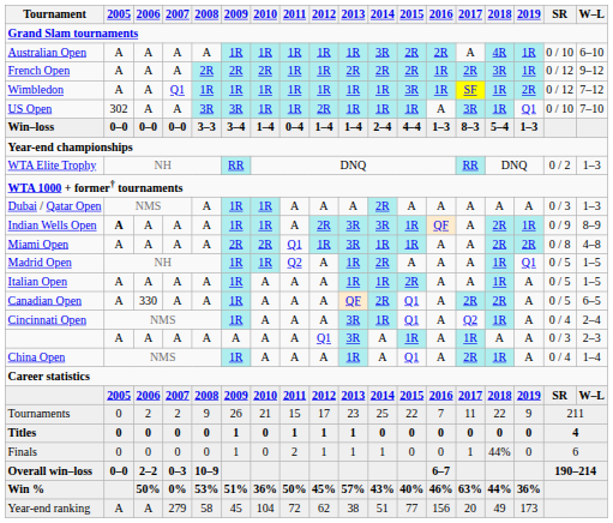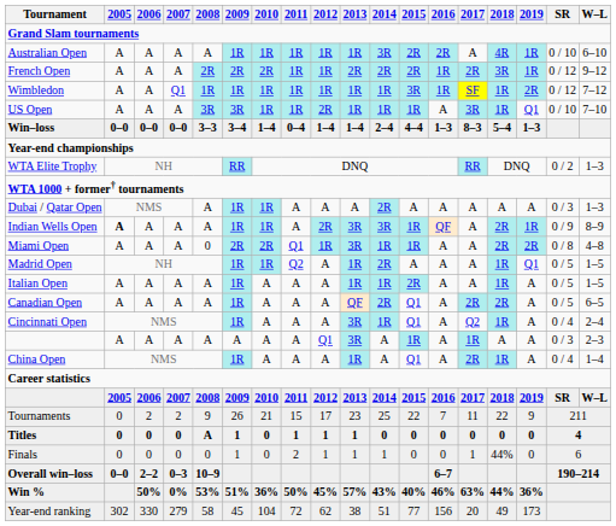 <table class=wikitable style=text-align:center>
 <tr>
 <th>Tournament</th>
 <th><a href='#'>2005</a></th>
 <th><a href='#'>2006</a></th>
 <th><a href='#'>2007</a></th>
 <th><a href='#'>2008</a></th>
 <th><a href='#'>2009</a></th>
 <th><a href='#'>2010</a></th>
 <th><a href='#'>2011</a></th>
 <th><a href='#'>2012</a></th>
 <th><a href='#'>2013</a></th>
 <th><a href='#'>2014</a></th>
 <th><a href='#'>2015</a></th>
 <th><a href='#'>2016</a></th>
 <th><a href='#'>2017</a></th>
 <th><a href='#'>2018</a></th>
 <th><a href='#'>2019</a></th>
 <th>SR</th>
 <th>W–L</th>
 </tr>
 <tr>
 <td colspan=18 align=left><strong><a href='#'>Grand Slam tournaments</a></strong></td>
 </tr>
 <tr>
 <td align=left><a href='#'>Australian Open</a></td>
 <td>A</td>
 <td>A</td>
 <td>A</td>
 <td>A</td>
 <td bgcolor=afeeee><a href='#'>1R</a></td>
 <td bgcolor=afeeee><a href='#'>1R</a></td>
 <td bgcolor=afeeee><a href='#'>1R</a></td>
 <td bgcolor=afeeee><a href='#'>1R</a></td>
 <td bgcolor=afeeee><a href='#'>1R</a></td>
 <td bgcolor=afeeee><a href='#'>3R</a></td>
 <td bgcolor=afeeee><a href='#'>2R</a></td>
 <td bgcolor=afeeee><a href='#'>2R</a></td>
 <td>A</td>
 <td bgcolor=afeeee><a href='#'>4R</a></td>
 <td bgcolor=afeeee><a href='#'>1R</a></td>
 <td>0 / 10</td>
 <td>6–10</td>
 </tr>
 <tr>
 <td align=left><a href='#'>French Open</a></td>
 <td>A</td>
 <td>A</td>
 <td>A</td>
 <td bgcolor=afeeee><a href='#'>2R</a></td>
 <td bgcolor=afeeee><a href='#'>2R</a></td>
 <td bgcolor=afeeee><a href='#'>2R</a></td>
 <td bgcolor=afeeee><a href='#'>1R</a></td>
 <td bgcolor=afeeee><a href='#'>1R</a></td>
 <td bgcolor=afeeee><a href='#'>2R</a></td>
 <td bgcolor=afeeee><a href='#'>2R</a></td>
 <td bgcolor=afeeee><a href='#'>2R</a></td>
 <td bgcolor=afeeee><a href='#'>1R</a></td>
 <td bgcolor=afeeee><a href='#'>2R</a></td>
 <td bgcolor=afeeee><a href='#'>3R</a></td>
 <td bgcolor=afeeee><a href='#'>1R</a></td>
 <td>0 / 12</td>
 <td>9–12</td>
 </tr>
 <tr>
 <td align=left><a href='#'>Wimbledon</a></td>
 <td>A</td>
 <td>A</td>
 <td><a href='#'>Q1</a></td>
 <td bgcolor=afeeee><a href='#'>1R</a></td>
 <td bgcolor=afeeee><a href='#'>1R</a></td>
 <td bgcolor=afeeee><a href='#'>1R</a></td>
 <td bgcolor=afeeee><a href='#'>1R</a></td>
 <td bgcolor=afeeee><a href='#'>1R</a></td>
 <td bgcolor=afeeee><a href='#'>1R</a></td>
 <td bgcolor=afeeee><a href='#'>1R</a></td>
 <td bgcolor=afeeee><a href='#'>3R</a></td>
 <td bgcolor=afeeee><a href='#'>1R</a></td>
 <td bgcolor=yellow><a href='#'>SF</a></td>
 <td bgcolor=afeeee><a href='#'>1R</a></td>
 <td bgcolor=afeeee><a href='#'>2R</a></td>
 <td>0 / 12</td>
 <td>7–12</td>
 </tr>
 <tr>
 <td align=left><a href='#'>US Open</a></td>
-<td>302</td>
+<td>A</td>
 <td>A</td>
 <td>A</td>
 <td bgcolor=afeeee><a href='#'>3R</a></td>
 <td bgcolor=afeeee><a href='#'>3R</a></td>
 <td bgcolor=afeeee><a href='#'>1R</a></td>
 <td bgcolor=afeeee><a href='#'>1R</a></td>
 <td bgcolor=afeeee><a href='#'>2R</a></td>
 <td bgcolor=afeeee><a href='#'>1R</a></td>
 <td bgcolor=afeeee><a href='#'>1R</a></td>
 <td bgcolor=afeeee><a href='#'>1R</a></td>
 <td>A</td>
 <td bgcolor=afeeee><a href='#'>3R</a></td>
 <td bgcolor=afeeee><a href='#'>1R</a></td>
 <td><a href='#'>Q1</a></td>
 <td>0 / 10</td>
 <td>7–10</td>
 </tr>
 <tr style=background:#efefef;font-weight:bold>
 <td style="text-align:left">Win–loss</td>
 <td>0–0</td>
 <td>0–0</td>
 <td>0–0</td>
 <td>3–3</td>
 <td>3–4</td>
 <td>1–4</td>
 <td>0–4</td>
 <td>1–4</td>
 <td>1–4</td>
 <td>2–4</td>
 <td>4–4</td>
 <td>1–3</td>
 <td>8–3</td>
 <td>5–4</td>
 <td>1–3</td>
 <td></td>
 <td></td>
 </tr>
 <tr>
 <td colspan=18 style=text-align:left><strong>Year-end championships</strong></td>
 </tr>
 <tr>
 <td align=left><a href='#'>WTA Elite Trophy</a></td>
 <td colspan=4 style=color:#767676>NH</td>
 <td bgcolor=afeeee><a href='#'>RR</a></td>
 <td colspan=7>DNQ</td>
 <td bgcolor=afeeee><a href='#'>RR</a></td>
 <td colspan="2">DNQ</td>
 <td>0 / 2</td>
 <td>1–3</td>
 </tr>
 <tr>
 <td colspan=18 style=text-align:left><strong><a href='#'>WTA 1000</a> + former<sup>†</sup> tournaments</strong></td>
 </tr>
 <tr>
 <td align="left"><a href='#'>Dubai</a> / <a href='#'>Qatar Open</a></td>
 <td colspan="3" style="color:#767676">NMS</td>
 <td>A</td>
 <td bgcolor="afeeee"><a href='#'>1R</a></td>
 <td bgcolor="afeeee"><a href='#'>1R</a></td>
 <td>A</td>
 <td>A</td>
 <td>A</td>
 <td bgcolor="afeeee"><a href='#'>2R</a></td>
 <td>A</td>
 <td>A</td>
 <td>A</td>
 <td>A</td>
 <td>A</td>
 <td>0 / 3</td>
 <td>1–3</td>
 </tr>
 <tr>
 <td align=left><a href='#'>Indian Wells Open</a></td>
 <td><strong>A</strong></td>
 <td>A</td>
 <td>A</td>
 <td>A</td>
 <td bgcolor=afeeee><a href='#'>1R</a></td>
 <td bgcolor=afeeee><a href='#'>1R</a></td>
 <td>A</td>
 <td bgcolor=afeeee><a href='#'>2R</a></td>
 <td bgcolor=afeeee><a href='#'>3R</a></td>
 <td bgcolor=afeeee><a href='#'>3R</a></td>
 <td bgcolor=afeeee><a href='#'>1R</a></td>
 <td bgcolor=ffebcd><a href='#'>QF</a></td>
 <td>A</td>
 <td bgcolor=afeeee><a href='#'>2R</a></td>
 <td bgcolor=afeeee><a href='#'>1R</a></td>
 <td>0 / 9</td>
 <td>8–9</td>
 </tr>
 <tr>
 <td align=left><a href='#'>Miami Open</a></td>
 <td>A</td>
 <td>A</td>
 <td>A</td>
-<td>A</td>
+<td>0</td>
 <td bgcolor=afeeee><a href='#'>2R</a></td>
 <td bgcolor=afeeee><a href='#'>2R</a></td>
 <td><a href='#'>Q1</a></td>
 <td bgcolor=afeeee><a href='#'>1R</a></td>
 <td bgcolor=afeeee><a href='#'>3R</a></td>
 <td bgcolor=afeeee><a href='#'>1R</a></td>
 <td bgcolor=afeeee><a href='#'>1R</a></td>
 <td>A</td>
 <td>A</td>
 <td bgcolor=afeeee><a href='#'>2R</a></td>
 <td bgcolor=afeeee><a href='#'>2R</a></td>
 <td>0 / 8</td>
 <td>4–8</td>
 </tr>
 <tr>
 <td align=left><a href='#'>Madrid Open</a></td>
 <td colspan=4 style=color:#767676>NH</td>
 <td bgcolor=afeeee><a href='#'>1R</a></td>
 <td bgcolor=afeeee><a href='#'>1R</a></td>
 <td><a href='#'>Q2</a></td>
 <td>A</td>
 <td bgcolor=afeeee><a href='#'>1R</a></td>
 <td bgcolor=afeeee><a href='#'>2R</a></td>
 <td>A</td>
 <td>A</td>
 <td>A</td>
 <td bgcolor=afeeee><a href='#'>1R</a></td>
 <td><a href='#'>Q1</a></td>
 <td>0 / 5</td>
 <td>1–5</td>
 </tr>
 <tr>
 <td align="left"><a href='#'>Italian Open</a></td>
 <td>A</td>
 <td>A</td>
 <td>A</td>
 <td>A</td>
 <td bgcolor="afeeee"><a href='#'>1R</a></td>
 <td>A</td>
 <td>A</td>
 <td>A</td>
 <td bgcolor="afeeee"><a href='#'>1R</a></td>
 <td bgcolor="afeeee"><a href='#'>1R</a></td>
 <td bgcolor="afeeee"><a href='#'>2R</a></td>
 <td>A</td>
 <td>A</td>
 <td bgcolor="afeeee"><a href='#'>1R</a></td>
 <td>A</td>
 <td>0 / 5</td>
 <td>1–5</td>
 </tr>
 <tr>
 <td align="left"><a href='#'>Canadian Open</a></td>
 <td>A</td>
-<td>330</td>
+<td>A</td>
 <td>A</td>
 <td>A</td>
 <td bgcolor="afeeee"><a href='#'>1R</a></td>
 <td>A</td>
 <td>A</td>
 <td>A</td>
 <td bgcolor="ffebcd"><a href='#'>QF</a></td>
 <td bgcolor="afeeee"><a href='#'>2R</a></td>
 <td><a href='#'>Q1</a></td>
 <td>A</td>
 <td bgcolor="afeeee"><a href='#'>2R</a></td>
 <td bgcolor="afeeee"><a href='#'>2R</a></td>
 <td>A</td>
 <td>0 / 5</td>
 <td>6–5</td>
 </tr>
 <tr>
 <td align="left"><a href='#'>Cincinnati Open</a></td>
 <td colspan="4" style="color:#767676">NMS</td>
 <td bgcolor="afeeee"><a href='#'>1R</a></td>
 <td>A</td>
 <td>A</td>
 <td>A</td>
 <td bgcolor="afeeee"><a href='#'>3R</a></td>
 <td bgcolor="afeeee"><a href='#'>1R</a></td>
 <td><a href='#'>Q1</a></td>
 <td>A</td>
 <td><a href='#'>Q2</a></td>
 <td bgcolor="afeeee"><a href='#'>1R</a></td>
 <td>A</td>
 <td>0 / 4</td>
 <td>2–4</td>
 </tr>
 <tr>
 <td align="left"></td>
 <td>A</td>
 <td>A</td>
 <td>A</td>
 <td>A</td>
 <td>A</td>
 <td>A</td>
 <td>A</td>
 <td><a href='#'>Q1</a></td>
 <td bgcolor="afeeee"><a href='#'>3R</a></td>
 <td>A</td>
 <td bgcolor="afeeee"><a href='#'>1R</a></td>
 <td>A</td>
 <td bgcolor="afeeee"><a href='#'>1R</a></td>
 <td>A</td>
 <td>A</td>
 <td>0 / 3</td>
 <td>2–3</td>
 </tr>
 <tr>
 <td align=left><a href='#'>China Open</a></td>
 <td colspan=4 style=color:#767676>NMS</td>
 <td bgcolor=afeeee><a href='#'>1R</a></td>
 <td>A</td>
 <td>A</td>
 <td>A</td>
 <td bgcolor=afeeee><a href='#'>1R</a></td>
 <td>A</td>
 <td><a href='#'>Q1</a></td>
 <td>A</td>
 <td bgcolor=afeeee><a href='#'>2R</a></td>
 <td bgcolor=afeeee><a href='#'>1R</a></td>
 <td>A</td>
 <td>0 / 4</td>
 <td>1–4</td>
 </tr>
 <tr>
 <td colspan="18" align="left"><strong>Career statistics</strong></td>
 </tr>
 <tr style=background:#efefef;font-weight:bold>
 <td></td>
 <td><a href='#'>2005</a></td>
 <td><a href='#'>2006</a></td>
 <td><a href='#'>2007</a></td>
 <td><a href='#'>2008</a></td>
 <td><a href='#'>2009</a></td>
 <td><a href='#'>2010</a></td>
 <td><a href='#'>2011</a></td>
 <td><a href='#'>2012</a></td>
 <td><a href='#'>2013</a></td>
 <td><a href='#'>2014</a></td>
 <td><a href='#'>2015</a></td>
 <td><a href='#'>2016</a></td>
 <td><a href='#'>2017</a></td>
 <td><a href='#'>2018</a></td>
 <td><a href='#'>2019</a></td>
 <td>SR</td>
 <td>W–L</td>
 </tr>
 <tr bgcolor=efefef>
 <td align=left>Tournaments</td>
 <td>0</td>
 <td>2</td>
 <td>2</td>
 <td>9</td>
 <td>26</td>
 <td>21</td>
 <td>15</td>
 <td>17</td>
 <td>23</td>
 <td>25</td>
 <td>22</td>
 <td>7</td>
 <td>11</td>
 <td>22</td>
 <td>9</td>
 <td colspan="2">211</td>
 </tr>
 <tr style="font-weight:bold; background:#efefef;">
 <td style="text-align:left">Titles</td>
 <td>0</td>
 <td>0</td>
 <td>0</td>
-<td>0</td>
+<td>A</td>
 <td>1</td>
 <td>0</td>
 <td>1</td>
 <td>1</td>
 <td>1</td>
 <td>0</td>
 <td>0</td>
 <td>0</td>
 <td>0</td>
 <td>0</td>
 <td>0</td>
 <td colspan="2">4</td>
 </tr>
 <tr bgcolor="efefef">
 <td style="text-align:left">Finals</td>
 <td>0</td>
 <td>0</td>
 <td>0</td>
 <td>0</td>
 <td>1</td>
 <td>0</td>
 <td>2</td>
 <td>1</td>
 <td>1</td>
 <td>1</td>
 <td>0</td>
 <td>0</td>
 <td>1</td>
 <td>44%</td>
 <td>0</td>
 <td colspan="2">6</td>
 </tr>
 <tr style="font-weight:bold; background:#efefef;">
 <td style="text-align:left">Overall win–loss</td>
 <td>0–0</td>
 <td>2–2</td>
 <td>0–3</td>
 <td>10–9</td>
 <td></td>
 <td></td>
 <td></td>
 <td></td>
 <td></td>
 <td></td>
 <td></td>
 <td>6–7</td>
 <td></td>
 <td></td>
 <td></td>
 <td colspan="2">190–214</td>
 </tr>
 <tr style="font-weight:bold; background:#efefef;">
 <td style=text-align:left>Win %</td>
 <td></td>
 <td>50%</td>
 <td>0%</td>
 <td>53%</td>
 <td>51%</td>
 <td>36%</td>
 <td>50%</td>
 <td>45%</td>
 <td>57%</td>
 <td>43%</td>
 <td>40%</td>
 <td>46%</td>
 <td>63%</td>
 <td>44%</td>
 <td>36%</td>
 <td colspan="2"></td>
 </tr>
 <tr bgcolor=efefef>
 <td align=left>Year-end ranking</td>
-<td>A</td>
-<td>A</td>
+<td>302</td>
+<td>330</td>
 <td>279</td>
 <td>58</td>
 <td>45</td>
 <td>104</td>
 <td>72</td>
 <td>62</td>
 <td>38</td>
 <td>51</td>
 <td>77</td>
 <td>156</td>
 <td>20</td>
 <td>49</td>
 <td>173</td>
 <td colspan="2"></td>
 </tr>
 </table>
